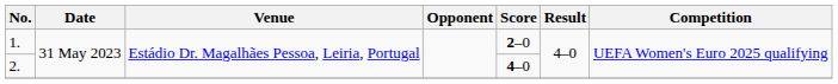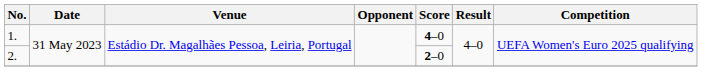 <table class="wikitable">
 <tr>
 <th>No.</th>
 <th>Date</th>
 <th>Venue</th>
 <th>Opponent</th>
 <th>Score</th>
 <th>Result</th>
 <th>Competition</th>
 </tr>
 <tr>
 <td>1.</td>
 <td rowspan=2>31 May 2023</td>
 <td rowspan=2><a href='#'>Estádio Dr. Magalhães Pessoa</a>, <a href='#'>Leiria</a>, <a href='#'>Portugal</a></td>
 <td rowspan=2></td>
-<td align=center><strong>2</strong>–0</td>
+<td align=center><strong>4</strong>–0</td>
 <td rowspan=2 align=center>4–0</td>
 <td rowspan=2><a href='#'>UEFA Women's Euro 2025 qualifying</a></td>
 </tr>
 <tr>
 <td>2.</td>
-<td align=center><strong>4</strong>–0</td>
+<td align=center><strong>2</strong>–0</td>
 </tr>
 <tr>
 </tr>
 </table>
